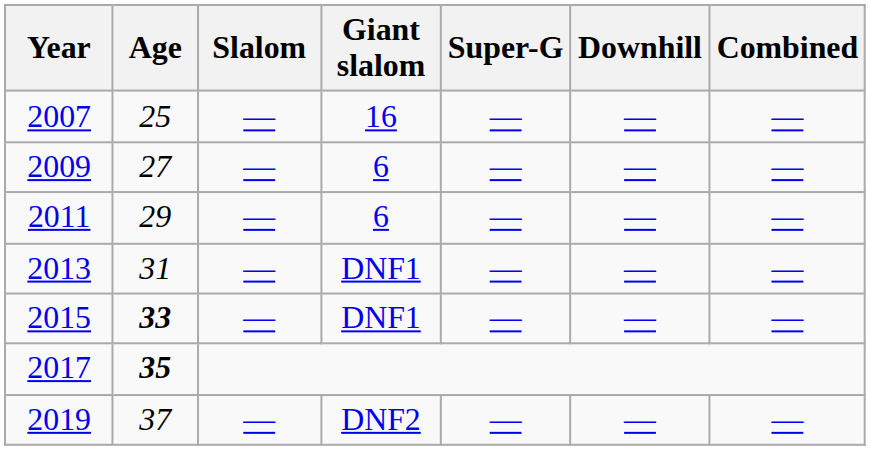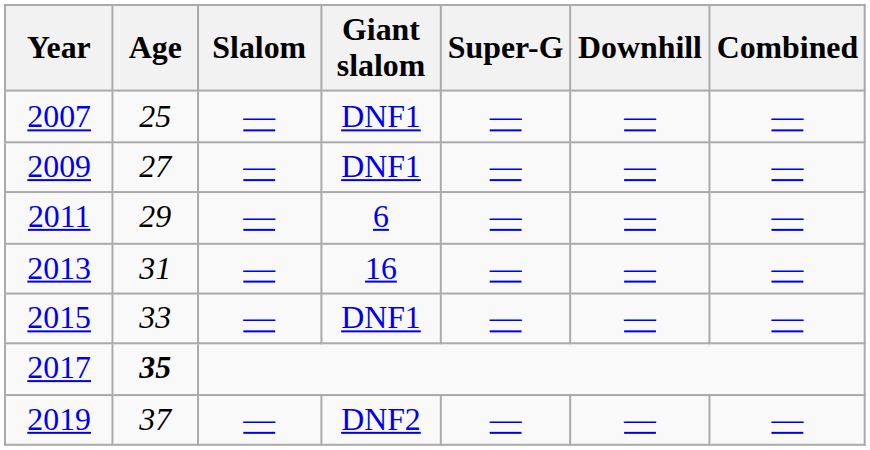 <table class=wikitable style="text-align:center">
 <tr>
 <th>  Year  </th>
 <th> Age </th>
 <th> Slalom </th>
 <th> Giant <br> slalom </th>
 <th>Super-G</th>
 <th>Downhill</th>
 <th>Combined</th>
 </tr>
 <tr>
 <td><a href='#'>2007</a></td>
 <td><em>25</em></td>
 <td><a href='#'>—</a></td>
-<td><a href='#'>16</a></td>
+<td><a href='#'>DNF1</a></td>
 <td><a href='#'>—</a></td>
 <td><a href='#'>—</a></td>
 <td><a href='#'>—</a></td>
 </tr>
 <tr>
 <td><a href='#'>2009</a></td>
 <td><em>27</em></td>
 <td><a href='#'>—</a></td>
-<td><a href='#'>6</a></td>
+<td><a href='#'>DNF1</a></td>
 <td><a href='#'>—</a></td>
 <td><a href='#'>—</a></td>
 <td><a href='#'>—</a></td>
 </tr>
 <tr>
 <td><a href='#'>2011</a></td>
 <td><em>29</em></td>
 <td><a href='#'>—</a></td>
 <td><a href='#'>6</a></td>
 <td><a href='#'>—</a></td>
 <td><a href='#'>—</a></td>
 <td><a href='#'>—</a></td>
 </tr>
 <tr>
 <td><a href='#'>2013</a></td>
 <td><em>31</em></td>
 <td><a href='#'>—</a></td>
-<td><a href='#'>DNF1</a></td>
+<td><a href='#'>16</a></td>
 <td><a href='#'>—</a></td>
 <td><a href='#'>—</a></td>
 <td><a href='#'>—</a></td>
 </tr>
 <tr>
 <td><a href='#'>2015</a></td>
-<td><strong><em>33</em></strong></td>
+<td><em>33</em></td>
 <td><a href='#'>—</a></td>
 <td><a href='#'>DNF1</a></td>
 <td><a href='#'>—</a></td>
 <td><a href='#'>—</a></td>
 <td><a href='#'>—</a></td>
 </tr>
 <tr>
 <td><a href='#'>2017</a></td>
 <td><strong><em>35</em></strong></td>
 <td colspan=5><em></em></td>
 </tr>
 <tr>
 <td><a href='#'>2019</a></td>
 <td><em>37</em></td>
 <td><a href='#'>—</a></td>
 <td><a href='#'>DNF2</a></td>
 <td><a href='#'>—</a></td>
 <td><a href='#'>—</a></td>
 <td><a href='#'>—</a></td>
 </tr>
 </table>
